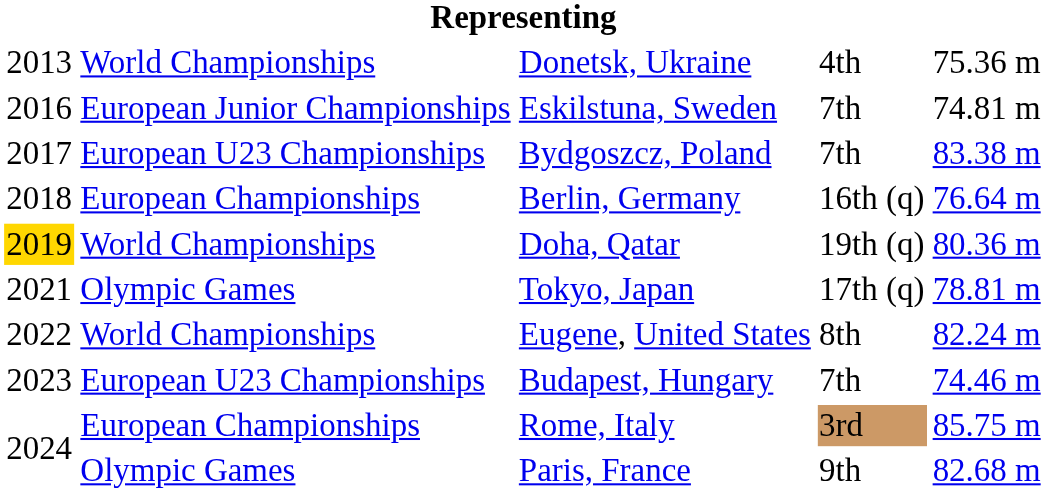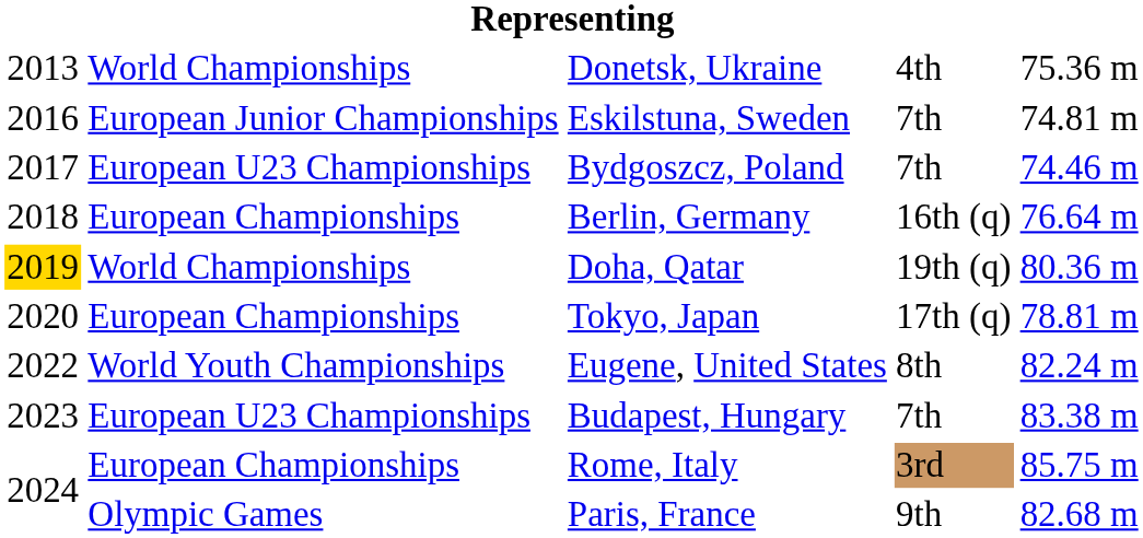 <table>
 <tr>
 <th colspan="6">Representing </th>
 </tr>
 <tr>
 <td>2013</td>
 <td><a href='#'>World Championships</a></td>
 <td><a href='#'>Donetsk, Ukraine</a></td>
 <td>4th</td>
 <td>75.36 m</td>
 </tr>
 <tr>
 <td>2016</td>
 <td><a href='#'>European Junior Championships</a></td>
 <td><a href='#'>Eskilstuna, Sweden</a></td>
 <td>7th</td>
 <td>74.81 m</td>
 </tr>
 <tr>
 <td>2017</td>
 <td><a href='#'>European U23 Championships</a></td>
 <td><a href='#'>Bydgoszcz, Poland</a></td>
 <td>7th</td>
-<td><a href='#'>83.38 m</a></td>
+<td><a href='#'>74.46 m</a></td>
 </tr>
 <tr>
 <td>2018</td>
 <td><a href='#'>European Championships</a></td>
 <td><a href='#'>Berlin, Germany</a></td>
 <td>16th (q)</td>
 <td><a href='#'>76.64 m</a></td>
 </tr>
 <tr>
 <td style="background: gold;">2019</td>
 <td><a href='#'>World Championships</a></td>
 <td><a href='#'>Doha, Qatar</a></td>
 <td>19th (q)</td>
 <td><a href='#'>80.36 m</a></td>
 </tr>
 <tr>
-<td>2021</td>
-<td><a href='#'>Olympic Games</a></td>
+<td>2020</td>
+<td><a href='#'>European Championships</a></td>
 <td><a href='#'>Tokyo, Japan</a></td>
 <td>17th (q)</td>
 <td><a href='#'>78.81 m</a></td>
 </tr>
 <tr>
 <td>2022</td>
-<td><a href='#'>World Championships</a></td>
+<td><a href='#'>World Youth Championships</a></td>
 <td><a href='#'>Eugene</a>, <a href='#'>United States</a></td>
 <td>8th</td>
 <td><a href='#'>82.24 m</a></td>
 </tr>
 <tr>
 <td>2023</td>
 <td><a href='#'>European U23 Championships</a></td>
 <td><a href='#'>Budapest, Hungary</a></td>
 <td>7th</td>
-<td><a href='#'>74.46 m</a></td>
+<td><a href='#'>83.38 m</a></td>
 </tr>
 <tr>
 <td rowspan=2>2024</td>
 <td><a href='#'>European Championships</a></td>
 <td><a href='#'>Rome, Italy</a></td>
 <td bgcolor=cc9966>3rd</td>
 <td><a href='#'>85.75 m</a></td>
 </tr>
 <tr>
 <td><a href='#'>Olympic Games</a></td>
 <td><a href='#'>Paris, France</a></td>
 <td>9th</td>
 <td><a href='#'>82.68 m</a></td>
 </tr>
 </table>
